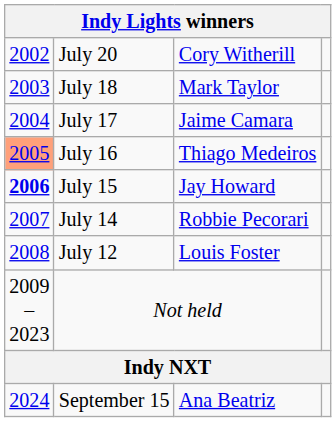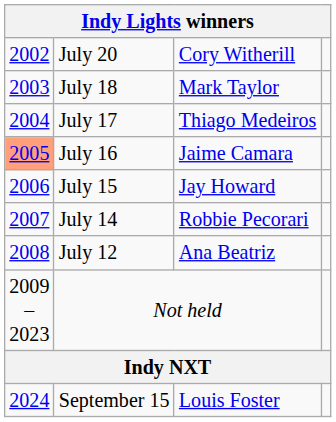 <table class="wikitable" style="font-size: 95%;">
 <tr>
 <th colspan=4><a href='#'>Indy Lights</a> winners</th>
 </tr>
 <tr>
 <td><a href='#'>2002</a></td>
 <td>July 20</td>
 <td> <a href='#'>Cory Witherill</a></td>
 <td></td>
 </tr>
 <tr>
 <td><a href='#'>2003</a></td>
 <td>July 18</td>
 <td> <a href='#'>Mark Taylor</a></td>
 <td></td>
 </tr>
 <tr>
 <td><a href='#'>2004</a></td>
 <td>July 17</td>
-<td> <a href='#'>Jaime Camara</a></td>
+<td> <a href='#'>Thiago Medeiros</a></td>
 <td></td>
 </tr>
 <tr>
 <td style="background: lightsalmon;"><a href='#'>2005</a></td>
 <td>July 16</td>
-<td> <a href='#'>Thiago Medeiros</a></td>
+<td> <a href='#'>Jaime Camara</a></td>
 <td></td>
 </tr>
 <tr>
-<td><strong><a href='#'>2006</a></strong></td>
+<td><a href='#'>2006</a></td>
 <td>July 15</td>
 <td> <a href='#'>Jay Howard</a></td>
 <td></td>
 </tr>
 <tr>
 <td><a href='#'>2007</a></td>
 <td>July 14</td>
 <td> <a href='#'>Robbie Pecorari</a></td>
 <td></td>
 </tr>
 <tr>
 <td><a href='#'>2008</a></td>
 <td>July 12</td>
-<td> <a href='#'>Louis Foster</a></td>
+<td> <a href='#'>Ana Beatriz</a></td>
 <td></td>
 </tr>
 <tr>
 <td align=center>2009<br>–<br>2023</td>
 <td colspan=2 align=center><em>Not held</em></td>
 </tr>
 <tr>
 <th colspan=4>Indy NXT</th>
 </tr>
 <tr>
 <td><a href='#'>2024</a></td>
 <td>September 15</td>
-<td> <a href='#'>Ana Beatriz</a></td>
+<td> <a href='#'>Louis Foster</a></td>
 <td></td>
 </tr>
 </table>
